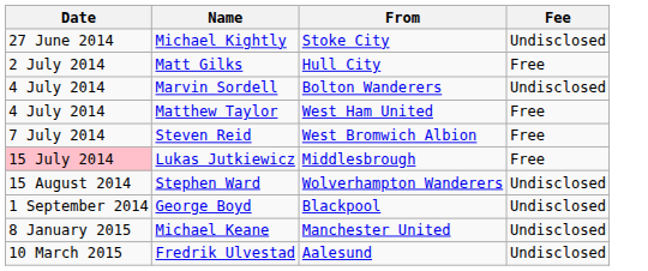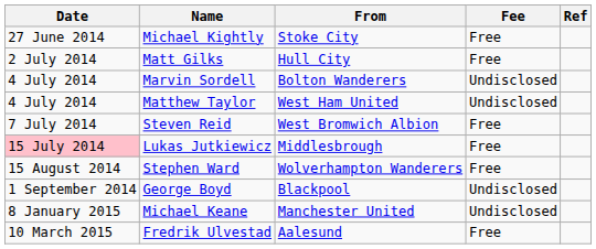 <table class="wikitable sortable plainrowheaders">
 <tr>
 <th scope=col>Date</th>
 <th scope=col>Name</th>
 <th scope=col>From</th>
 <th scope=col>Fee</th>
+<th scope=col class=unsortable>Ref</th>
 </tr>
 <tr>
 <td>27 June 2014</td>
 <td><a href='#'>Michael Kightly</a></td>
 <td><a href='#'>Stoke City</a></td>
-<td>Undisclosed</td>
+<td>Free</td>
+<td></td>
 </tr>
 <tr>
 <td>2 July 2014</td>
 <td><a href='#'>Matt Gilks</a></td>
 <td><a href='#'>Hull City</a></td>
 <td>Free</td>
+<td></td>
 </tr>
 <tr>
 <td>4 July 2014</td>
 <td><a href='#'>Marvin Sordell</a></td>
 <td><a href='#'>Bolton Wanderers</a></td>
 <td>Undisclosed</td>
+<td></td>
 </tr>
 <tr>
 <td>4 July 2014</td>
 <td><a href='#'>Matthew Taylor</a></td>
 <td><a href='#'>West Ham United</a></td>
-<td>Free</td>
+<td>Undisclosed</td>
+<td></td>
 </tr>
 <tr>
 <td>7 July 2014</td>
 <td><a href='#'>Steven Reid</a></td>
 <td><a href='#'>West Bromwich Albion</a></td>
 <td>Free</td>
+<td></td>
 </tr>
 <tr>
 <td style="background: pink;">15 July 2014</td>
 <td><a href='#'>Lukas Jutkiewicz</a></td>
 <td><a href='#'>Middlesbrough</a></td>
 <td>Free</td>
+<td></td>
 </tr>
 <tr>
 <td>15 August 2014</td>
 <td><a href='#'>Stephen Ward</a></td>
 <td><a href='#'>Wolverhampton Wanderers</a></td>
-<td>Undisclosed</td>
+<td>Free</td>
+<td></td>
 </tr>
 <tr>
 <td>1 September 2014</td>
 <td><a href='#'>George Boyd</a></td>
 <td><a href='#'>Blackpool</a></td>
 <td>Undisclosed </td>
+<td></td>
 </tr>
 <tr>
 <td>8 January 2015</td>
 <td><a href='#'>Michael Keane</a></td>
 <td><a href='#'>Manchester United</a></td>
 <td>Undisclosed</td>
+<td></td>
 </tr>
 <tr>
 <td>10 March 2015</td>
 <td><a href='#'>Fredrik Ulvestad</a></td>
 <td><a href='#'>Aalesund</a></td>
-<td>Undisclosed</td>
+<td>Free</td>
+<td></td>
 </tr>
 </table>
